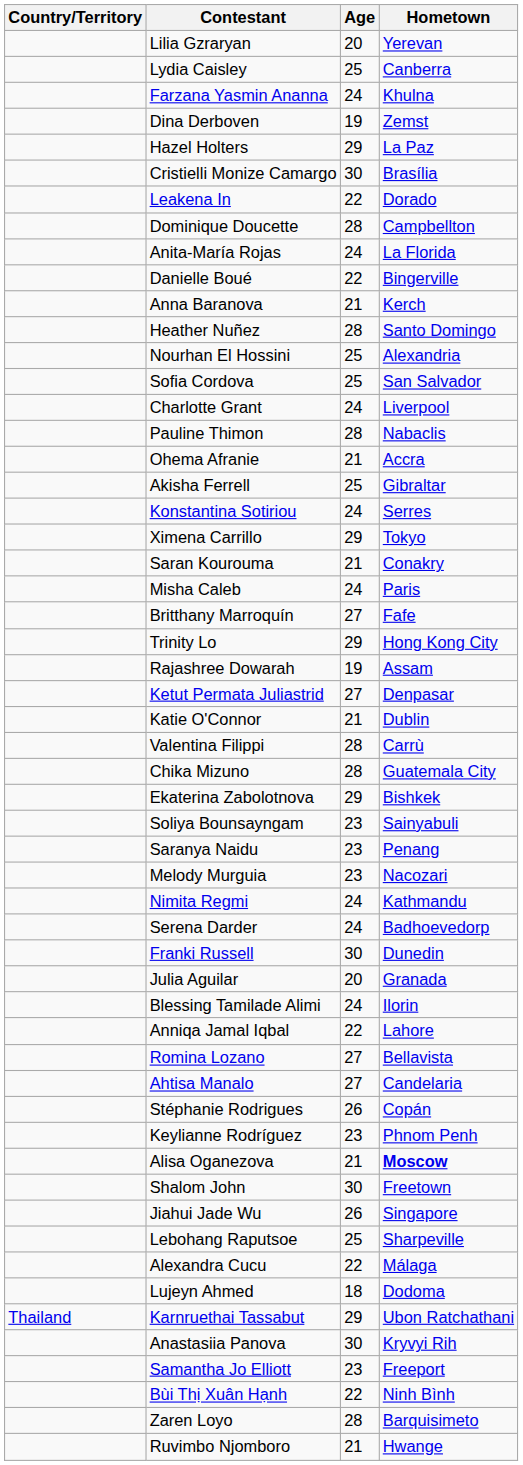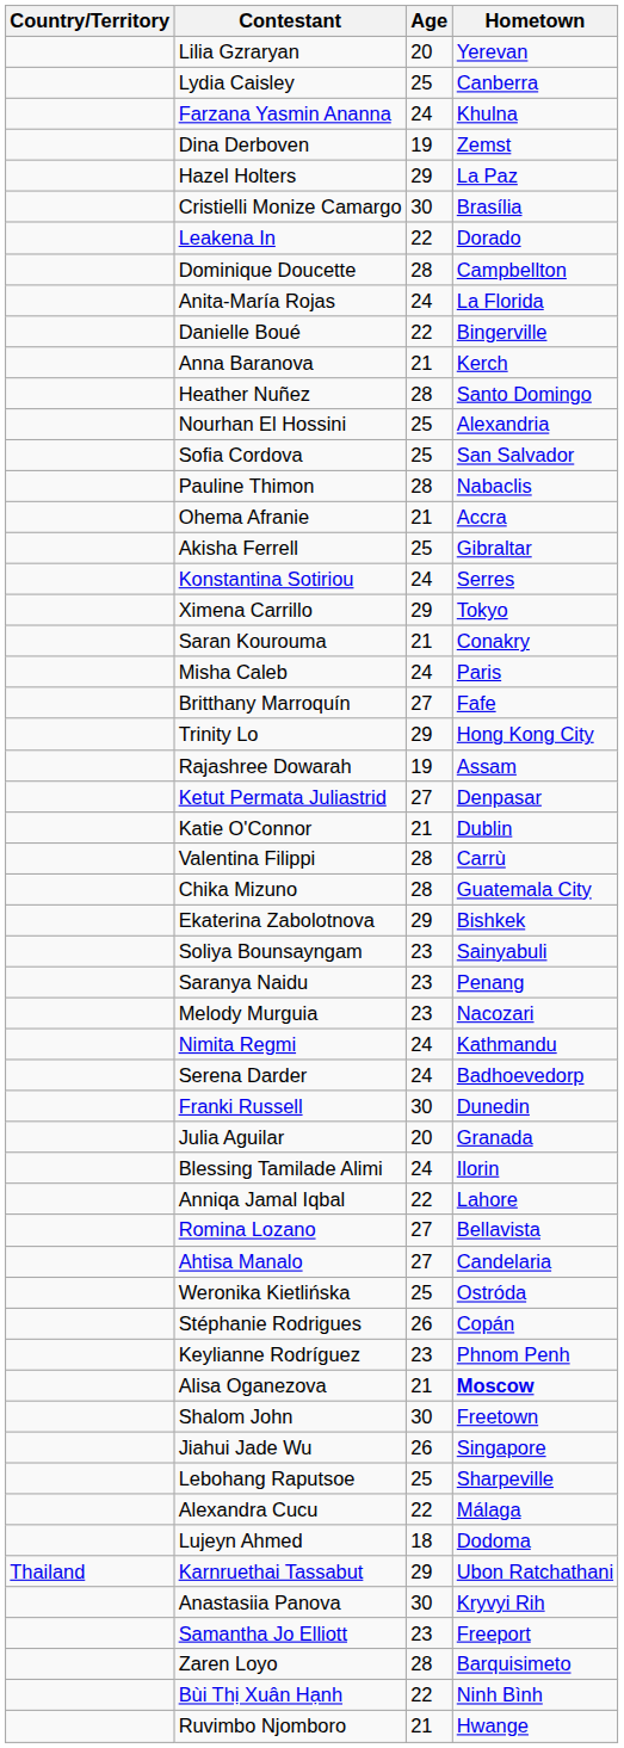 <table class="wikitable sortable" style="font-size: 95%;">
 <tr>
 <th>Country/Territory</th>
 <th>Contestant</th>
 <th>Age</th>
 <th>Hometown</th>
 </tr>
 <tr>
 <td></td>
 <td>Lilia Gzraryan</td>
 <td>20</td>
 <td><a href='#'>Yerevan</a></td>
 </tr>
 <tr>
 <td></td>
 <td>Lydia Caisley</td>
 <td>25</td>
 <td><a href='#'>Canberra</a></td>
 </tr>
 <tr>
 <td></td>
 <td><a href='#'>Farzana Yasmin Ananna</a></td>
 <td>24</td>
 <td><a href='#'>Khulna</a></td>
 </tr>
 <tr>
 <td></td>
 <td>Dina Derboven</td>
 <td>19</td>
 <td><a href='#'>Zemst</a></td>
 </tr>
 <tr>
 <td></td>
 <td>Hazel Holters</td>
 <td>29</td>
 <td><a href='#'>La Paz</a></td>
 </tr>
 <tr>
 <td></td>
 <td>Cristielli Monize Camargo</td>
 <td>30</td>
 <td><a href='#'>Brasília</a></td>
 </tr>
 <tr>
 <td></td>
 <td><a href='#'>Leakena In</a></td>
 <td>22</td>
 <td><a href='#'>Dorado</a></td>
 </tr>
 <tr>
 <td></td>
 <td>Dominique Doucette</td>
 <td>28</td>
 <td><a href='#'>Campbellton</a></td>
 </tr>
 <tr>
 <td></td>
 <td>Anita-María Rojas</td>
 <td>24</td>
 <td><a href='#'>La Florida</a></td>
 </tr>
 <tr>
 <td></td>
 <td>Danielle Boué</td>
 <td>22</td>
 <td><a href='#'>Bingerville</a></td>
 </tr>
 <tr>
 <td></td>
 <td>Anna Baranova</td>
 <td>21</td>
 <td><a href='#'>Kerch</a></td>
 </tr>
 <tr>
 <td></td>
 <td>Heather Nuñez</td>
 <td>28</td>
 <td><a href='#'>Santo Domingo</a></td>
 </tr>
 <tr>
 <td></td>
 <td>Nourhan El Hossini</td>
 <td>25</td>
 <td><a href='#'>Alexandria</a></td>
 </tr>
 <tr>
 <td></td>
 <td>Sofia Cordova</td>
 <td>25</td>
 <td><a href='#'>San Salvador</a></td>
-</tr>
-<tr>
-<td></td>
-<td>Charlotte Grant</td>
-<td>24</td>
-<td><a href='#'>Liverpool</a></td>
 </tr>
 <tr>
 <td></td>
 <td>Pauline Thimon</td>
 <td>28</td>
 <td><a href='#'>Nabaclis</a></td>
 </tr>
 <tr>
 <td></td>
 <td>Ohema Afranie</td>
 <td>21</td>
 <td><a href='#'>Accra</a></td>
 </tr>
 <tr>
 <td></td>
 <td>Akisha Ferrell</td>
 <td>25</td>
 <td><a href='#'>Gibraltar</a></td>
 </tr>
 <tr>
 <td></td>
 <td><a href='#'>Konstantina Sotiriou</a></td>
 <td>24</td>
 <td><a href='#'>Serres</a></td>
 </tr>
 <tr>
 <td></td>
 <td>Ximena Carrillo</td>
 <td>29</td>
 <td><a href='#'>Tokyo</a></td>
 </tr>
 <tr>
 <td></td>
 <td>Saran Kourouma</td>
 <td>21</td>
 <td><a href='#'>Conakry</a></td>
 </tr>
 <tr>
 <td></td>
 <td>Misha Caleb</td>
 <td>24</td>
 <td><a href='#'>Paris</a></td>
 </tr>
 <tr>
 <td></td>
 <td>Britthany Marroquín</td>
 <td>27</td>
 <td><a href='#'>Fafe</a></td>
 </tr>
 <tr>
 <td></td>
 <td>Trinity Lo</td>
 <td>29</td>
 <td><a href='#'>Hong Kong City</a></td>
 </tr>
 <tr>
 <td></td>
 <td>Rajashree Dowarah</td>
 <td>19</td>
 <td><a href='#'>Assam</a></td>
 </tr>
 <tr>
 <td></td>
 <td><a href='#'>Ketut Permata Juliastrid</a></td>
 <td>27</td>
 <td><a href='#'>Denpasar</a></td>
 </tr>
 <tr>
 <td></td>
 <td>Katie O'Connor</td>
 <td>21</td>
 <td><a href='#'>Dublin</a></td>
 </tr>
 <tr>
 <td></td>
 <td>Valentina Filippi</td>
 <td>28</td>
 <td><a href='#'>Carrù</a></td>
 </tr>
 <tr>
 <td></td>
 <td>Chika Mizuno</td>
 <td>28</td>
 <td><a href='#'>Guatemala City</a></td>
 </tr>
 <tr>
 <td></td>
 <td>Ekaterina Zabolotnova</td>
 <td>29</td>
 <td><a href='#'>Bishkek</a></td>
 </tr>
 <tr>
 <td></td>
 <td>Soliya Bounsayngam</td>
 <td>23</td>
 <td><a href='#'>Sainyabuli</a></td>
 </tr>
 <tr>
 <td></td>
 <td>Saranya Naidu</td>
 <td>23</td>
 <td><a href='#'>Penang</a></td>
 </tr>
 <tr>
 <td></td>
 <td>Melody Murguia</td>
 <td>23</td>
 <td><a href='#'>Nacozari</a></td>
 </tr>
 <tr>
 <td></td>
 <td><a href='#'>Nimita Regmi</a></td>
 <td>24</td>
 <td><a href='#'>Kathmandu</a></td>
 </tr>
 <tr>
 <td></td>
 <td>Serena Darder</td>
 <td>24</td>
 <td><a href='#'>Badhoevedorp</a></td>
 </tr>
 <tr>
 <td></td>
 <td><a href='#'>Franki Russell</a></td>
 <td>30</td>
 <td><a href='#'>Dunedin</a></td>
 </tr>
 <tr>
 <td></td>
 <td>Julia Aguilar</td>
 <td>20</td>
 <td><a href='#'>Granada</a></td>
 </tr>
 <tr>
 <td></td>
 <td>Blessing Tamilade Alimi</td>
 <td>24</td>
 <td><a href='#'>Ilorin</a></td>
 </tr>
 <tr>
 <td></td>
 <td>Anniqa Jamal Iqbal</td>
 <td>22</td>
 <td><a href='#'>Lahore</a></td>
 </tr>
 <tr>
 <td></td>
 <td><a href='#'>Romina Lozano</a></td>
 <td>27</td>
 <td><a href='#'>Bellavista</a></td>
 </tr>
 <tr>
 <td></td>
 <td><a href='#'>Ahtisa Manalo</a></td>
 <td>27</td>
 <td><a href='#'>Candelaria</a></td>
 </tr>
 <tr>
 <td></td>
+<td>Weronika Kietlińska</td>
+<td>25</td>
+<td><a href='#'>Ostróda</a></td>
+</tr>
+<tr>
+<td></td>
 <td>Stéphanie Rodrigues</td>
 <td>26</td>
 <td><a href='#'>Copán</a></td>
 </tr>
 <tr>
 <td></td>
 <td>Keylianne Rodríguez</td>
 <td>23</td>
 <td><a href='#'>Phnom Penh</a></td>
 </tr>
 <tr>
 <td></td>
 <td>Alisa Oganezova</td>
 <td>21</td>
 <td><strong><a href='#'>Moscow</a></strong></td>
 </tr>
 <tr>
 <td></td>
 <td>Shalom John</td>
 <td>30</td>
 <td><a href='#'>Freetown</a></td>
 </tr>
 <tr>
 <td></td>
 <td>Jiahui Jade Wu</td>
 <td>26</td>
 <td><a href='#'>Singapore</a></td>
 </tr>
 <tr>
 <td></td>
 <td>Lebohang Raputsoe</td>
 <td>25</td>
 <td><a href='#'>Sharpeville</a></td>
 </tr>
 <tr>
 <td></td>
 <td>Alexandra Cucu</td>
 <td>22</td>
 <td><a href='#'>Málaga</a></td>
 </tr>
 <tr>
 <td></td>
 <td>Lujeyn Ahmed</td>
 <td>18</td>
 <td><a href='#'>Dodoma</a></td>
 </tr>
 <tr>
 <td> <a href='#'>Thailand</a></td>
 <td><a href='#'>Karnruethai Tassabut</a></td>
 <td>29</td>
 <td><a href='#'>Ubon Ratchathani</a></td>
 </tr>
 <tr>
 <td></td>
 <td>Anastasiia Panova</td>
 <td>30</td>
 <td><a href='#'>Kryvyi Rih</a></td>
 </tr>
 <tr>
 <td></td>
 <td><a href='#'>Samantha Jo Elliott</a></td>
 <td>23</td>
 <td><a href='#'>Freeport</a></td>
 </tr>
 <tr>
 <td></td>
+<td>Zaren Loyo</td>
+<td>28</td>
+<td><a href='#'>Barquisimeto</a></td>
+</tr>
+<tr>
+<td></td>
 <td><a href='#'>Bùi Thị Xuân Hạnh</a></td>
 <td>22</td>
 <td><a href='#'>Ninh Bình</a></td>
-</tr>
-<tr>
-<td></td>
-<td>Zaren Loyo</td>
-<td>28</td>
-<td><a href='#'>Barquisimeto</a></td>
 </tr>
 <tr>
 <td></td>
 <td>Ruvimbo Njomboro</td>
 <td>21</td>
 <td><a href='#'>Hwange</a></td>
 </tr>
 </table>
